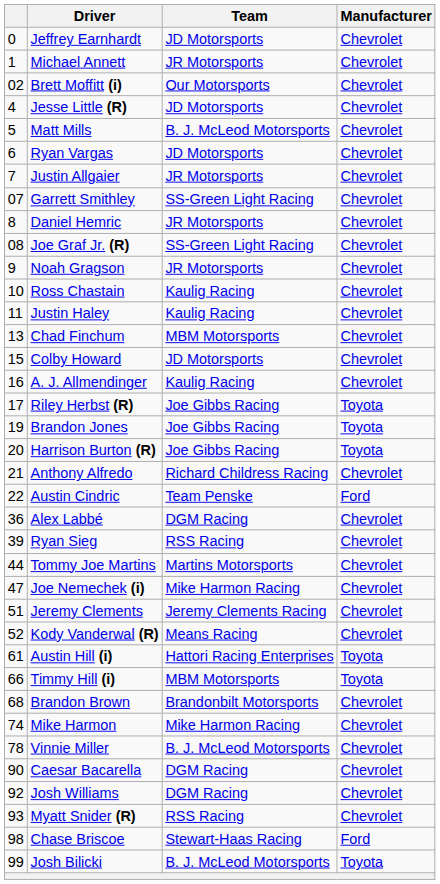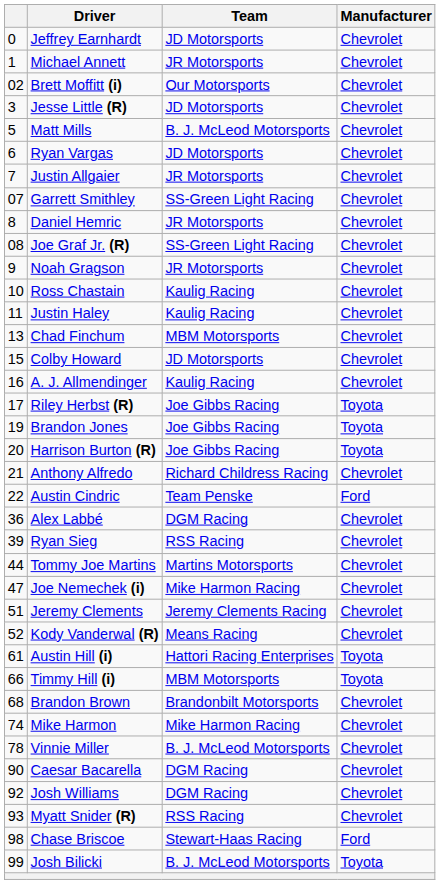 <table class="wikitable" style="font-size:95%">
 <tr>
 <th></th>
 <th>Driver</th>
 <th>Team</th>
 <th>Manufacturer</th>
 </tr>
 <tr>
 <td>0</td>
 <td><a href='#'>Jeffrey Earnhardt</a></td>
 <td><a href='#'>JD Motorsports</a></td>
 <td><a href='#'>Chevrolet</a></td>
 </tr>
 <tr>
 <td>1</td>
 <td><a href='#'>Michael Annett</a></td>
 <td><a href='#'>JR Motorsports</a></td>
 <td><a href='#'>Chevrolet</a></td>
 </tr>
 <tr>
 <td>02</td>
 <td><a href='#'>Brett Moffitt</a> <strong>(i)</strong></td>
 <td><a href='#'>Our Motorsports</a></td>
 <td><a href='#'>Chevrolet</a></td>
 </tr>
 <tr>
-<td>4</td>
+<td>3</td>
 <td><a href='#'>Jesse Little</a> <strong>(R)</strong></td>
 <td><a href='#'>JD Motorsports</a></td>
 <td><a href='#'>Chevrolet</a></td>
 </tr>
 <tr>
 <td>5</td>
 <td><a href='#'>Matt Mills</a></td>
 <td><a href='#'>B. J. McLeod Motorsports</a></td>
 <td><a href='#'>Chevrolet</a></td>
 </tr>
 <tr>
 <td>6</td>
 <td><a href='#'>Ryan Vargas</a></td>
 <td><a href='#'>JD Motorsports</a></td>
 <td><a href='#'>Chevrolet</a></td>
 </tr>
 <tr>
 <td>7</td>
 <td><a href='#'>Justin Allgaier</a></td>
 <td><a href='#'>JR Motorsports</a></td>
 <td><a href='#'>Chevrolet</a></td>
 </tr>
 <tr>
 <td>07</td>
 <td><a href='#'>Garrett Smithley</a></td>
 <td><a href='#'>SS-Green Light Racing</a></td>
 <td><a href='#'>Chevrolet</a></td>
 </tr>
 <tr>
 <td>8</td>
 <td><a href='#'>Daniel Hemric</a></td>
 <td><a href='#'>JR Motorsports</a></td>
 <td><a href='#'>Chevrolet</a></td>
 </tr>
 <tr>
 <td>08</td>
 <td><a href='#'>Joe Graf Jr.</a> <strong>(R)</strong></td>
 <td><a href='#'>SS-Green Light Racing</a></td>
 <td><a href='#'>Chevrolet</a></td>
 </tr>
 <tr>
 <td>9</td>
 <td><a href='#'>Noah Gragson</a></td>
 <td><a href='#'>JR Motorsports</a></td>
 <td><a href='#'>Chevrolet</a></td>
 </tr>
 <tr>
 <td>10</td>
 <td><a href='#'>Ross Chastain</a></td>
 <td><a href='#'>Kaulig Racing</a></td>
 <td><a href='#'>Chevrolet</a></td>
 </tr>
 <tr>
 <td>11</td>
 <td><a href='#'>Justin Haley</a></td>
 <td><a href='#'>Kaulig Racing</a></td>
 <td><a href='#'>Chevrolet</a></td>
 </tr>
 <tr>
 <td>13</td>
 <td><a href='#'>Chad Finchum</a></td>
 <td><a href='#'>MBM Motorsports</a></td>
 <td><a href='#'>Chevrolet</a></td>
 </tr>
 <tr>
 <td>15</td>
 <td><a href='#'>Colby Howard</a></td>
 <td><a href='#'>JD Motorsports</a></td>
 <td><a href='#'>Chevrolet</a></td>
 </tr>
 <tr>
 <td>16</td>
 <td><a href='#'>A. J. Allmendinger</a></td>
 <td><a href='#'>Kaulig Racing</a></td>
 <td><a href='#'>Chevrolet</a></td>
 </tr>
 <tr>
 <td>17</td>
 <td><a href='#'>Riley Herbst</a> <strong>(R)</strong></td>
 <td><a href='#'>Joe Gibbs Racing</a></td>
 <td><a href='#'>Toyota</a></td>
 </tr>
 <tr>
 <td>19</td>
 <td><a href='#'>Brandon Jones</a></td>
 <td><a href='#'>Joe Gibbs Racing</a></td>
 <td><a href='#'>Toyota</a></td>
 </tr>
 <tr>
 <td>20</td>
 <td><a href='#'>Harrison Burton</a> <strong>(R)</strong></td>
 <td><a href='#'>Joe Gibbs Racing</a></td>
 <td><a href='#'>Toyota</a></td>
 </tr>
 <tr>
 <td>21</td>
 <td><a href='#'>Anthony Alfredo</a></td>
 <td><a href='#'>Richard Childress Racing</a></td>
 <td><a href='#'>Chevrolet</a></td>
 </tr>
 <tr>
 <td>22</td>
 <td><a href='#'>Austin Cindric</a></td>
 <td><a href='#'>Team Penske</a></td>
 <td><a href='#'>Ford</a></td>
 </tr>
 <tr>
 <td>36</td>
 <td><a href='#'>Alex Labbé</a></td>
 <td><a href='#'>DGM Racing</a></td>
 <td><a href='#'>Chevrolet</a></td>
 </tr>
 <tr>
 <td>39</td>
 <td><a href='#'>Ryan Sieg</a></td>
 <td><a href='#'>RSS Racing</a></td>
 <td><a href='#'>Chevrolet</a></td>
 </tr>
 <tr>
 <td>44</td>
 <td><a href='#'>Tommy Joe Martins</a></td>
 <td><a href='#'>Martins Motorsports</a></td>
 <td><a href='#'>Chevrolet</a></td>
 </tr>
 <tr>
 <td>47</td>
 <td><a href='#'>Joe Nemechek</a> <strong>(i)</strong></td>
 <td><a href='#'>Mike Harmon Racing</a></td>
 <td><a href='#'>Chevrolet</a></td>
 </tr>
 <tr>
 <td>51</td>
 <td><a href='#'>Jeremy Clements</a></td>
 <td><a href='#'>Jeremy Clements Racing</a></td>
 <td><a href='#'>Chevrolet</a></td>
 </tr>
 <tr>
 <td>52</td>
 <td><a href='#'>Kody Vanderwal</a> <strong>(R)</strong></td>
 <td><a href='#'>Means Racing</a></td>
 <td><a href='#'>Chevrolet</a></td>
 </tr>
 <tr>
 <td>61</td>
 <td><a href='#'>Austin Hill</a> <strong>(i)</strong></td>
 <td><a href='#'>Hattori Racing Enterprises</a></td>
 <td><a href='#'>Toyota</a></td>
 </tr>
 <tr>
 <td>66</td>
 <td><a href='#'>Timmy Hill</a> <strong>(i)</strong></td>
 <td><a href='#'>MBM Motorsports</a></td>
 <td><a href='#'>Toyota</a></td>
 </tr>
 <tr>
 <td>68</td>
 <td><a href='#'>Brandon Brown</a></td>
 <td><a href='#'>Brandonbilt Motorsports</a></td>
 <td><a href='#'>Chevrolet</a></td>
 </tr>
 <tr>
 <td>74</td>
 <td><a href='#'>Mike Harmon</a></td>
 <td><a href='#'>Mike Harmon Racing</a></td>
 <td><a href='#'>Chevrolet</a></td>
 </tr>
 <tr>
 <td>78</td>
 <td><a href='#'>Vinnie Miller</a></td>
 <td><a href='#'>B. J. McLeod Motorsports</a></td>
 <td><a href='#'>Chevrolet</a></td>
 </tr>
 <tr>
 <td>90</td>
 <td><a href='#'>Caesar Bacarella</a></td>
 <td><a href='#'>DGM Racing</a></td>
 <td><a href='#'>Chevrolet</a></td>
 </tr>
 <tr>
 <td>92</td>
 <td><a href='#'>Josh Williams</a></td>
 <td><a href='#'>DGM Racing</a></td>
 <td><a href='#'>Chevrolet</a></td>
 </tr>
 <tr>
 <td>93</td>
 <td><a href='#'>Myatt Snider</a> <strong>(R)</strong></td>
 <td><a href='#'>RSS Racing</a></td>
 <td><a href='#'>Chevrolet</a></td>
 </tr>
 <tr>
 <td>98</td>
 <td><a href='#'>Chase Briscoe</a></td>
 <td><a href='#'>Stewart-Haas Racing</a></td>
 <td><a href='#'>Ford</a></td>
 </tr>
 <tr>
 <td>99</td>
 <td><a href='#'>Josh Bilicki</a></td>
 <td><a href='#'>B. J. McLeod Motorsports</a></td>
 <td><a href='#'>Toyota</a></td>
 </tr>
 <tr>
 <th colspan="6"></th>
 </tr>
 </table>
